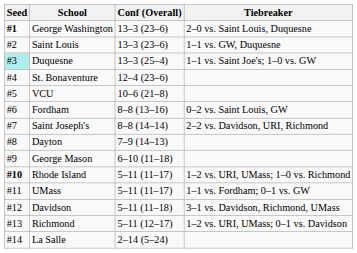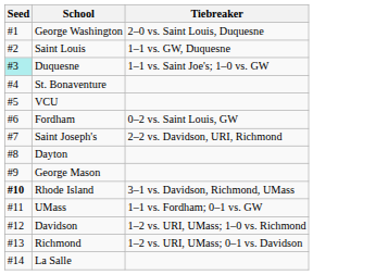 <table class="wikitable">
 <tr>
 <th>Seed</th>
 <th>School</th>
-<th>Conf (Overall)</th>
 <th>Tiebreaker</th>
 </tr>
 <tr>
-<td><strong>#1</strong></td>
+<td>#1</td>
 <td>George Washington</td>
-<td>13–3 (23–6)</td>
 <td>2–0 vs. Saint Louis, Duquesne</td>
 </tr>
 <tr>
 <td>#2</td>
 <td>Saint Louis</td>
-<td>13–3 (23–6)</td>
 <td>1–1 vs. GW, Duquesne</td>
 </tr>
 <tr>
 <td style="background: paleturquoise;">#3</td>
 <td>Duquesne</td>
-<td>13–3 (25–4)</td>
 <td>1–1 vs. Saint Joe's; 1–0 vs. GW</td>
 </tr>
 <tr>
 <td>#4</td>
 <td>St. Bonaventure</td>
-<td>12–4 (23–6)</td>
 <td></td>
 </tr>
 <tr>
 <td>#5</td>
 <td>VCU</td>
-<td>10–6 (21–8)</td>
 <td></td>
 </tr>
 <tr>
 <td>#6</td>
 <td>Fordham</td>
-<td>8–8 (13–16)</td>
 <td>0–2 vs. Saint Louis, GW</td>
 </tr>
 <tr>
 <td>#7</td>
 <td>Saint Joseph's</td>
-<td>8–8 (14–14)</td>
 <td>2–2 vs. Davidson, URI, Richmond</td>
 </tr>
 <tr>
 <td>#8</td>
 <td>Dayton</td>
-<td>7–9 (14–13)</td>
 <td></td>
 </tr>
 <tr>
 <td>#9</td>
 <td>George Mason</td>
-<td>6–10 (11–18)</td>
 <td></td>
 </tr>
 <tr>
 <td><strong>#10</strong></td>
 <td>Rhode Island</td>
-<td>5–11 (11–17)</td>
-<td>1–2 vs. URI, UMass; 1–0 vs. Richmond</td>
+<td>3–1 vs. Davidson, Richmond, UMass</td>
 </tr>
 <tr>
 <td>#11</td>
 <td>UMass</td>
-<td>5–11 (11–17)</td>
 <td>1–1 vs. Fordham; 0–1 vs. GW</td>
 </tr>
 <tr>
 <td>#12</td>
 <td>Davidson</td>
-<td>5–11 (11–18)</td>
-<td>3–1 vs. Davidson, Richmond, UMass</td>
+<td>1–2 vs. URI, UMass; 1–0 vs. Richmond</td>
 </tr>
 <tr>
 <td>#13</td>
 <td>Richmond</td>
-<td>5–11 (12–17)</td>
 <td>1–2 vs. URI, UMass; 0–1 vs. Davidson</td>
 </tr>
 <tr>
 <td>#14</td>
 <td>La Salle</td>
-<td>2–14 (5–24)</td>
 <td></td>
 </tr>
 </table>
